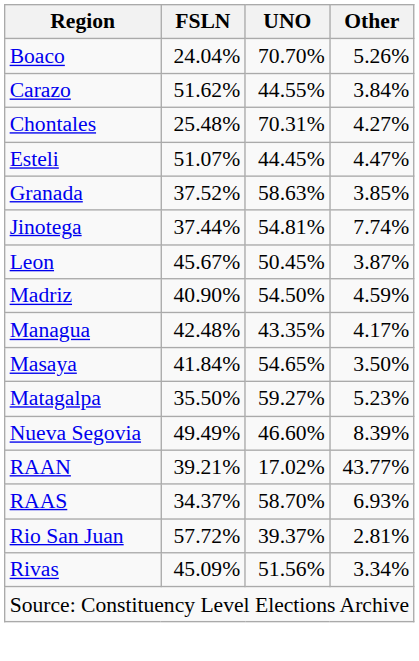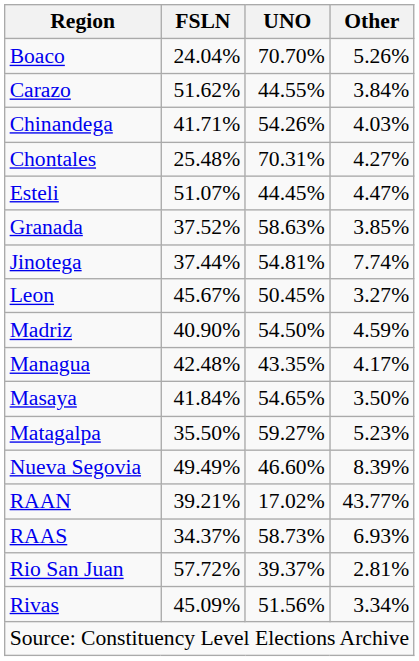 <table class="wikitable sortable" style=text-align:right>
 <tr>
 <th>Region</th>
 <th>FSLN</th>
 <th>UNO</th>
 <th>Other</th>
 </tr>
 <tr>
 <td align=left><a href='#'>Boaco</a></td>
 <td>24.04%</td>
 <td>70.70%</td>
 <td>5.26%</td>
 </tr>
 <tr>
 <td align=left><a href='#'>Carazo</a></td>
 <td>51.62%</td>
 <td>44.55%</td>
 <td>3.84%</td>
+</tr>
+<tr>
+<td align=left><a href='#'>Chinandega</a></td>
+<td>41.71%</td>
+<td>54.26%</td>
+<td>4.03%</td>
 </tr>
 <tr>
 <td align=left><a href='#'>Chontales</a></td>
 <td>25.48%</td>
 <td>70.31%</td>
 <td>4.27%</td>
 </tr>
 <tr>
 <td align=left><a href='#'>Esteli</a></td>
 <td>51.07%</td>
 <td>44.45%</td>
 <td>4.47%</td>
 </tr>
 <tr>
 <td align=left><a href='#'>Granada</a></td>
 <td>37.52%</td>
 <td>58.63%</td>
 <td>3.85%</td>
 </tr>
 <tr>
 <td align=left><a href='#'>Jinotega</a></td>
 <td>37.44%</td>
 <td>54.81%</td>
 <td>7.74%</td>
 </tr>
 <tr>
 <td align=left><a href='#'>Leon</a></td>
 <td>45.67%</td>
 <td>50.45%</td>
-<td>3.87%</td>
+<td>3.27%</td>
 </tr>
 <tr>
 <td align=left><a href='#'>Madriz</a></td>
 <td>40.90%</td>
 <td>54.50%</td>
 <td>4.59%</td>
 </tr>
 <tr>
 <td align=left><a href='#'>Managua</a></td>
 <td>42.48%</td>
 <td>43.35%</td>
 <td>4.17%</td>
 </tr>
 <tr>
 <td align=left><a href='#'>Masaya</a></td>
 <td>41.84%</td>
 <td>54.65%</td>
 <td>3.50%</td>
 </tr>
 <tr>
 <td align=left><a href='#'>Matagalpa</a></td>
 <td>35.50%</td>
 <td>59.27%</td>
 <td>5.23%</td>
 </tr>
 <tr>
 <td align=left><a href='#'>Nueva Segovia</a></td>
 <td>49.49%</td>
 <td>46.60%</td>
 <td>8.39%</td>
 </tr>
 <tr>
 <td align=left><a href='#'>RAAN</a></td>
 <td>39.21%</td>
 <td>17.02%</td>
 <td>43.77%</td>
 </tr>
 <tr>
 <td align=left><a href='#'>RAAS</a></td>
 <td>34.37%</td>
-<td>58.70%</td>
+<td>58.73%</td>
 <td>6.93%</td>
 </tr>
 <tr>
 <td align=left><a href='#'>Rio San Juan</a></td>
 <td>57.72%</td>
 <td>39.37%</td>
 <td>2.81%</td>
 </tr>
 <tr>
 <td align=left><a href='#'>Rivas</a></td>
 <td>45.09%</td>
 <td>51.56%</td>
 <td>3.34%</td>
 </tr>
 <tr class=sortbottom>
 <td align=left colspan=4>Source: Constituency Level Elections Archive</td>
 </tr>
 </table>
